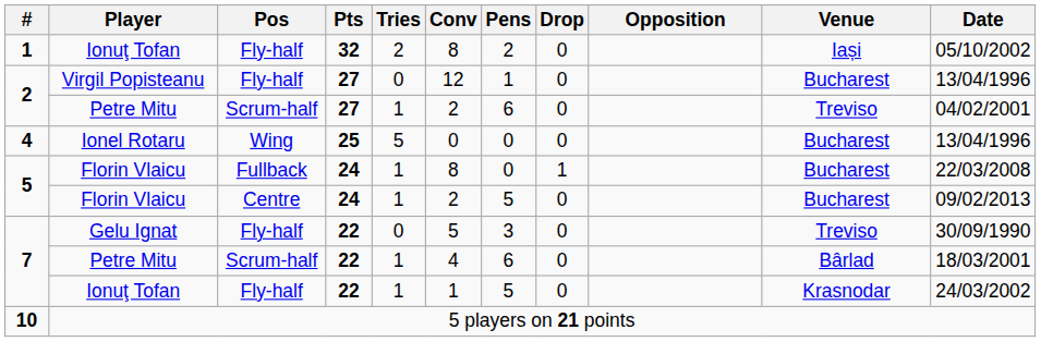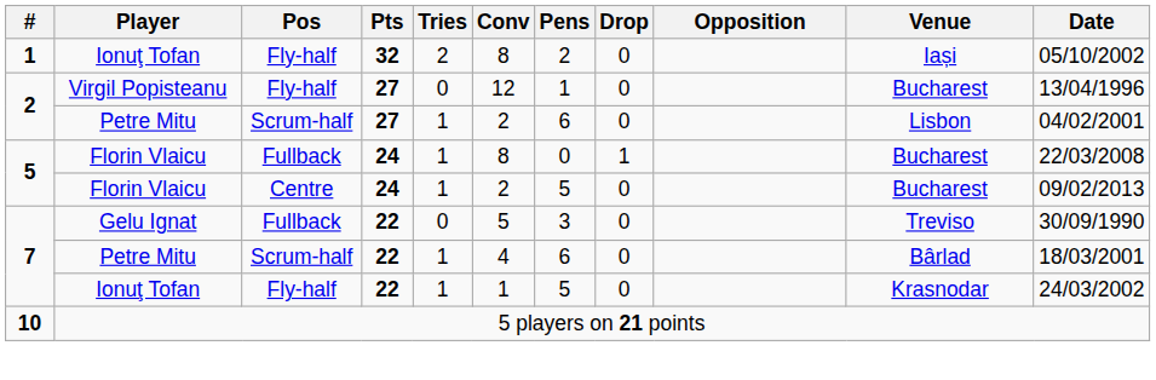 <table class="wikitable" style="font-size:100%; text-align:center;">
 <tr>
 <th style="width:35px;">#</th>
 <th style="width:162px;">Player</th>
 <th style="width:95px;">Pos</th>
 <th style="width:35px;">Pts</th>
 <th style="width:35px;">Tries</th>
 <th style="width:35px;">Conv</th>
 <th style="width:35px;">Pens</th>
 <th style="width:35px;">Drop</th>
 <th style="width:165px;">Opposition</th>
 <th style="width:165px;">Venue</th>
 <th style="width:65px;">Date</th>
 </tr>
 <tr>
 <td><strong>1</strong></td>
 <td><a href='#'>Ionuţ Tofan</a></td>
 <td><a href='#'>Fly-half</a></td>
 <td><strong>32</strong></td>
 <td>2</td>
 <td>8</td>
 <td>2</td>
 <td>0</td>
 <td></td>
 <td> <a href='#'>Iași</a></td>
 <td>05/10/2002</td>
 </tr>
 <tr>
 <td rowspan="2"><strong>2</strong></td>
 <td><a href='#'>Virgil Popisteanu</a></td>
 <td><a href='#'>Fly-half</a></td>
 <td><strong>27</strong></td>
 <td>0</td>
 <td>12</td>
 <td>1</td>
 <td>0</td>
 <td></td>
 <td> <a href='#'>Bucharest</a></td>
 <td>13/04/1996</td>
 </tr>
 <tr>
 <td><a href='#'>Petre Mitu</a></td>
 <td><a href='#'>Scrum-half</a></td>
 <td><strong>27</strong></td>
 <td>1</td>
 <td>2</td>
 <td>6</td>
 <td>0</td>
 <td></td>
-<td> <a href='#'>Treviso</a></td>
+<td> <a href='#'>Lisbon</a></td>
 <td>04/02/2001</td>
-</tr>
-<tr>
-<td><strong>4</strong></td>
-<td><a href='#'>Ionel Rotaru</a></td>
-<td><a href='#'>Wing</a></td>
-<td><strong>25</strong></td>
-<td>5</td>
-<td>0</td>
-<td>0</td>
-<td>0</td>
-<td></td>
-<td> <a href='#'>Bucharest</a></td>
-<td>13/04/1996</td>
 </tr>
 <tr>
 <td rowspan="2"><strong>5</strong></td>
 <td><a href='#'>Florin Vlaicu</a></td>
 <td><a href='#'>Fullback</a></td>
 <td><strong>24</strong></td>
 <td>1</td>
 <td>8</td>
 <td>0</td>
 <td>1</td>
 <td></td>
 <td> <a href='#'>Bucharest</a></td>
 <td>22/03/2008</td>
 </tr>
 <tr>
 <td><a href='#'>Florin Vlaicu</a></td>
 <td><a href='#'>Centre</a></td>
 <td><strong>24</strong></td>
 <td>1</td>
 <td>2</td>
 <td>5</td>
 <td>0</td>
 <td></td>
 <td>  <a href='#'>Bucharest</a></td>
 <td>09/02/2013</td>
 </tr>
 <tr>
 <td rowspan="3"><strong>7</strong></td>
 <td><a href='#'>Gelu Ignat</a></td>
-<td><a href='#'>Fly-half</a></td>
+<td><a href='#'>Fullback</a></td>
 <td><strong>22</strong></td>
 <td>0</td>
 <td>5</td>
 <td>3</td>
 <td>0</td>
 <td></td>
 <td> <a href='#'>Treviso</a></td>
 <td>30/09/1990</td>
 </tr>
 <tr>
 <td><a href='#'>Petre Mitu</a></td>
 <td><a href='#'>Scrum-half</a></td>
 <td><strong>22</strong></td>
 <td>1</td>
 <td>4</td>
 <td>6</td>
 <td>0</td>
 <td></td>
 <td> <a href='#'>Bârlad</a></td>
 <td>18/03/2001</td>
 </tr>
 <tr>
 <td><a href='#'>Ionuţ Tofan</a></td>
 <td><a href='#'>Fly-half</a></td>
 <td><strong>22</strong></td>
 <td>1</td>
 <td>1</td>
 <td>5</td>
 <td>0</td>
 <td></td>
 <td> <a href='#'>Krasnodar</a></td>
 <td>24/03/2002</td>
 </tr>
 <tr>
 <td><strong>10</strong></td>
 <td colspan="10">5 players on <strong>21</strong> points</td>
 </tr>
 </table>
